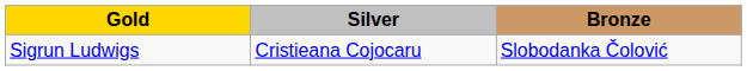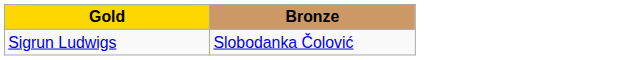 <table class="wikitable" style="text-align:left">
 <tr align="center">
 <td width=200 bgcolor=gold><strong>Gold</strong></td>
-<td width=200 bgcolor=silver><strong>Silver</strong></td>
 <td width=200 bgcolor=CC9966><strong>Bronze</strong></td>
 </tr>
 <tr>
 <td><a href='#'>Sigrun Ludwigs</a><br><em></em></td>
-<td><a href='#'>Cristieana Cojocaru</a><br><em></em></td>
 <td><a href='#'>Slobodanka Čolović</a><br><em></em></td>
 </tr>
 </table>
